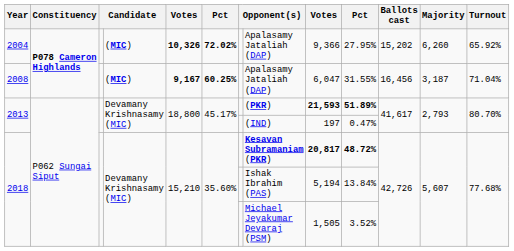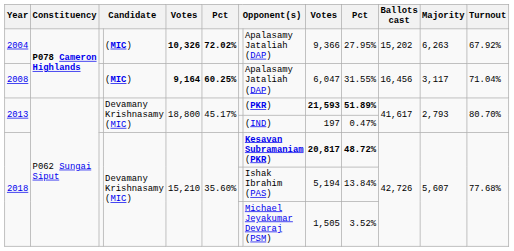 <table class="wikitable" style="margin:0.5em ; font-size:95%">
 <tr>
 <th>Year</th>
 <th>Constituency</th>
 <th colspan=2>Candidate</th>
 <th>Votes</th>
 <th>Pct</th>
 <th colspan=2>Opponent(s)</th>
 <th>Votes</th>
 <th>Pct</th>
 <th>Ballots cast</th>
 <th>Majority</th>
 <th>Turnout</th>
 </tr>
 <tr>
 <td><a href='#'>2004</a></td>
 <td rowspan=2><strong>P078 <a href='#'>Cameron Highlands</a></strong></td>
 <td></td>
 <td> (<a href='#'><strong>MIC</strong></a>)</td>
 <td align="right"><strong>10,326</strong></td>
 <td><strong>72.02%</strong></td>
 <td></td>
 <td>Apalasamy Jataliah (<a href='#'>DAP</a>)</td>
 <td align="right">9,366</td>
 <td>27.95%</td>
 <td>15,202</td>
-<td>6,260</td>
-<td>65.92%</td>
+<td>6,263</td>
+<td>67.92%</td>
 </tr>
 <tr>
 <td><a href='#'>2008</a></td>
 <td></td>
 <td> (<a href='#'><strong>MIC</strong></a>)</td>
-<td align="right"><strong>9,167</strong></td>
+<td align="right"><strong>9,164</strong></td>
 <td><strong>60.25%</strong></td>
 <td></td>
 <td>Apalasamy Jataliah (<a href='#'>DAP</a>)</td>
 <td align="right">6,047</td>
 <td>31.55%</td>
 <td>16,456</td>
-<td>3,187</td>
+<td>3,117</td>
 <td>71.04%</td>
 </tr>
 <tr>
 <td rowspan="2"><a href='#'>2013</a></td>
 <td rowspan="5">P062 <a href='#'>Sungai Siput</a></td>
 <td rowspan="2" ></td>
 <td rowspan="2">Devamany Krishnasamy (<a href='#'>MIC</a>)</td>
 <td rowspan="2" align="right">18,800</td>
 <td rowspan="2">45.17%</td>
 <td></td>
 <td> (<a href='#'><strong>PKR</strong></a>)</td>
 <td align="right"><strong>21,593</strong></td>
 <td><strong>51.89%</strong></td>
 <td rowspan="2">41,617</td>
 <td rowspan="2">2,793</td>
 <td rowspan="2">80.70%</td>
 </tr>
 <tr>
 <td></td>
 <td> (<a href='#'>IND</a>)</td>
 <td align="right">197</td>
 <td align=right>0.47%</td>
 </tr>
 <tr>
 <td rowspan="3"><a href='#'>2018</a></td>
 <td rowspan="3" ></td>
 <td rowspan="3">Devamany Krishnasamy (<a href='#'>MIC</a>)</td>
 <td rowspan="3" align=right>15,210</td>
 <td rowspan="3">35.60%</td>
 <td></td>
 <td><strong><a href='#'>Kesavan Subramaniam</a></strong> (<a href='#'><strong>PKR</strong></a>)</td>
 <td align=right><strong>20,817</strong></td>
 <td><strong>48.72%</strong></td>
 <td rowspan="3">42,726</td>
 <td rowspan="3">5,607</td>
 <td rowspan="3">77.68%</td>
 </tr>
 <tr>
 <td></td>
 <td>Ishak Ibrahim (<a href='#'>PAS</a>)</td>
 <td align=right>5,194</td>
 <td>13.84%</td>
 </tr>
 <tr>
 <td bgcolor=></td>
 <td><a href='#'>Michael Jeyakumar Devaraj</a> (<a href='#'>PSM</a>)</td>
 <td align=right>1,505</td>
 <td align=right>3.52%</td>
 </tr>
 </table>
